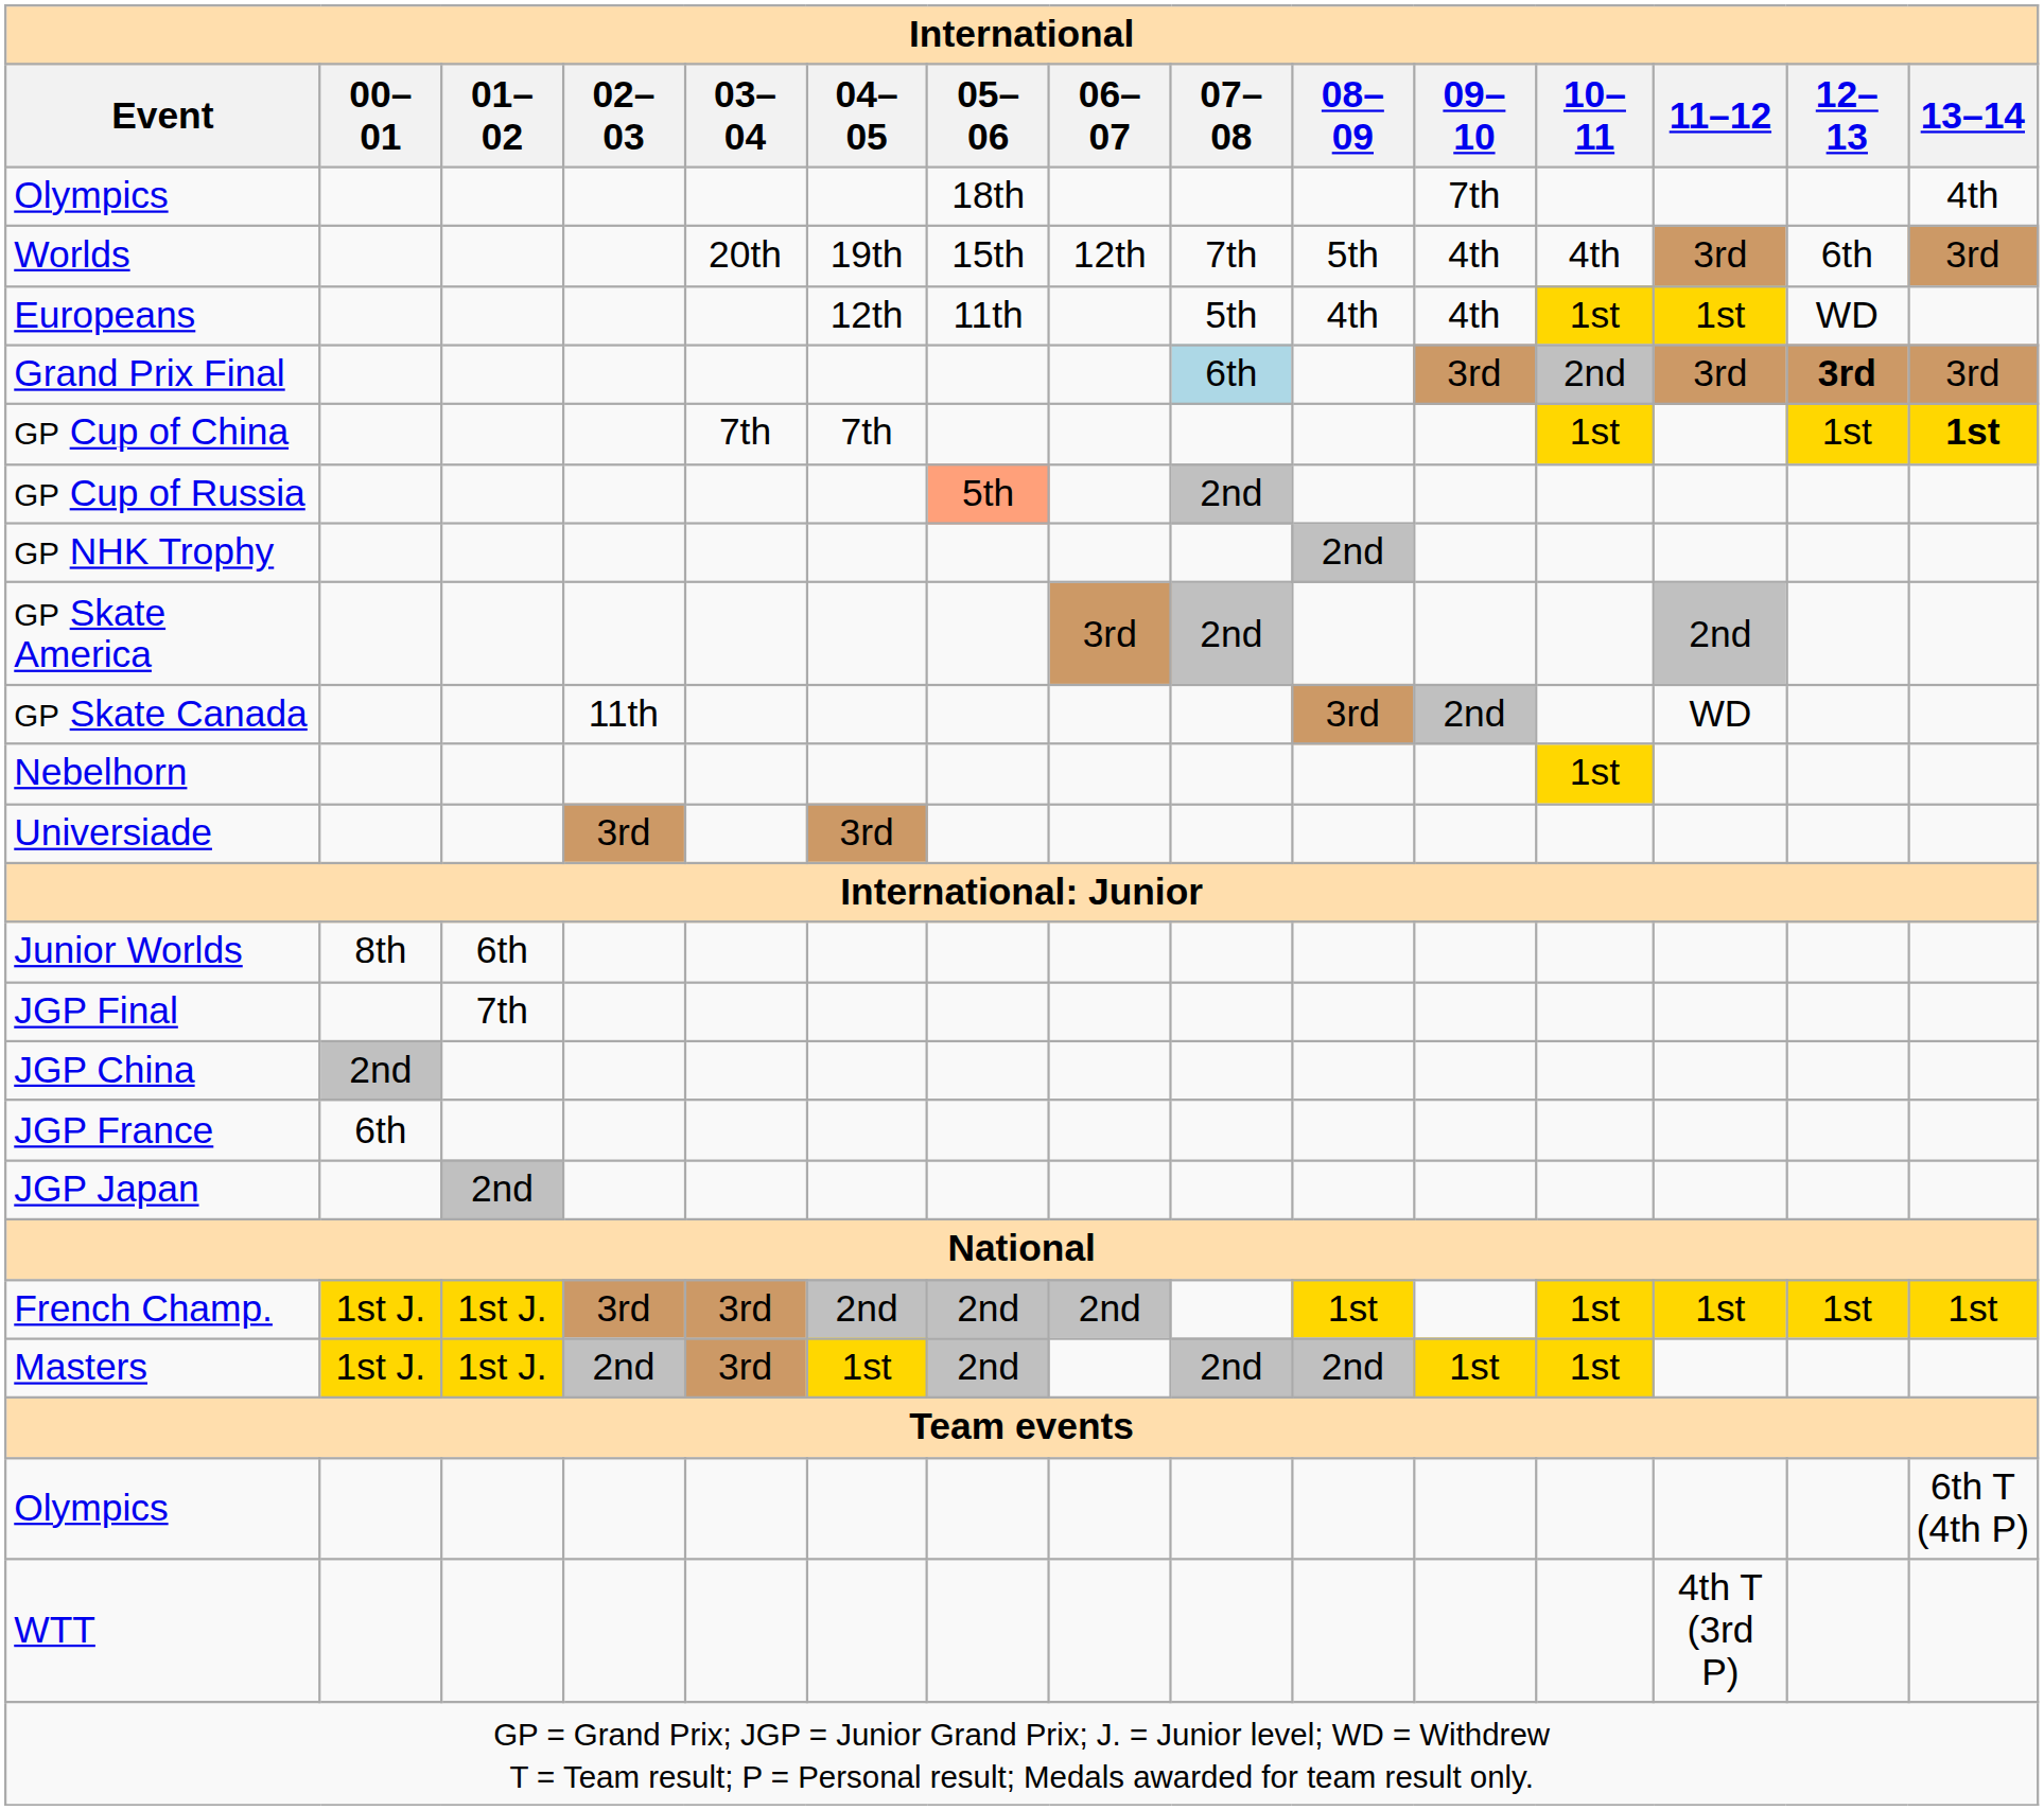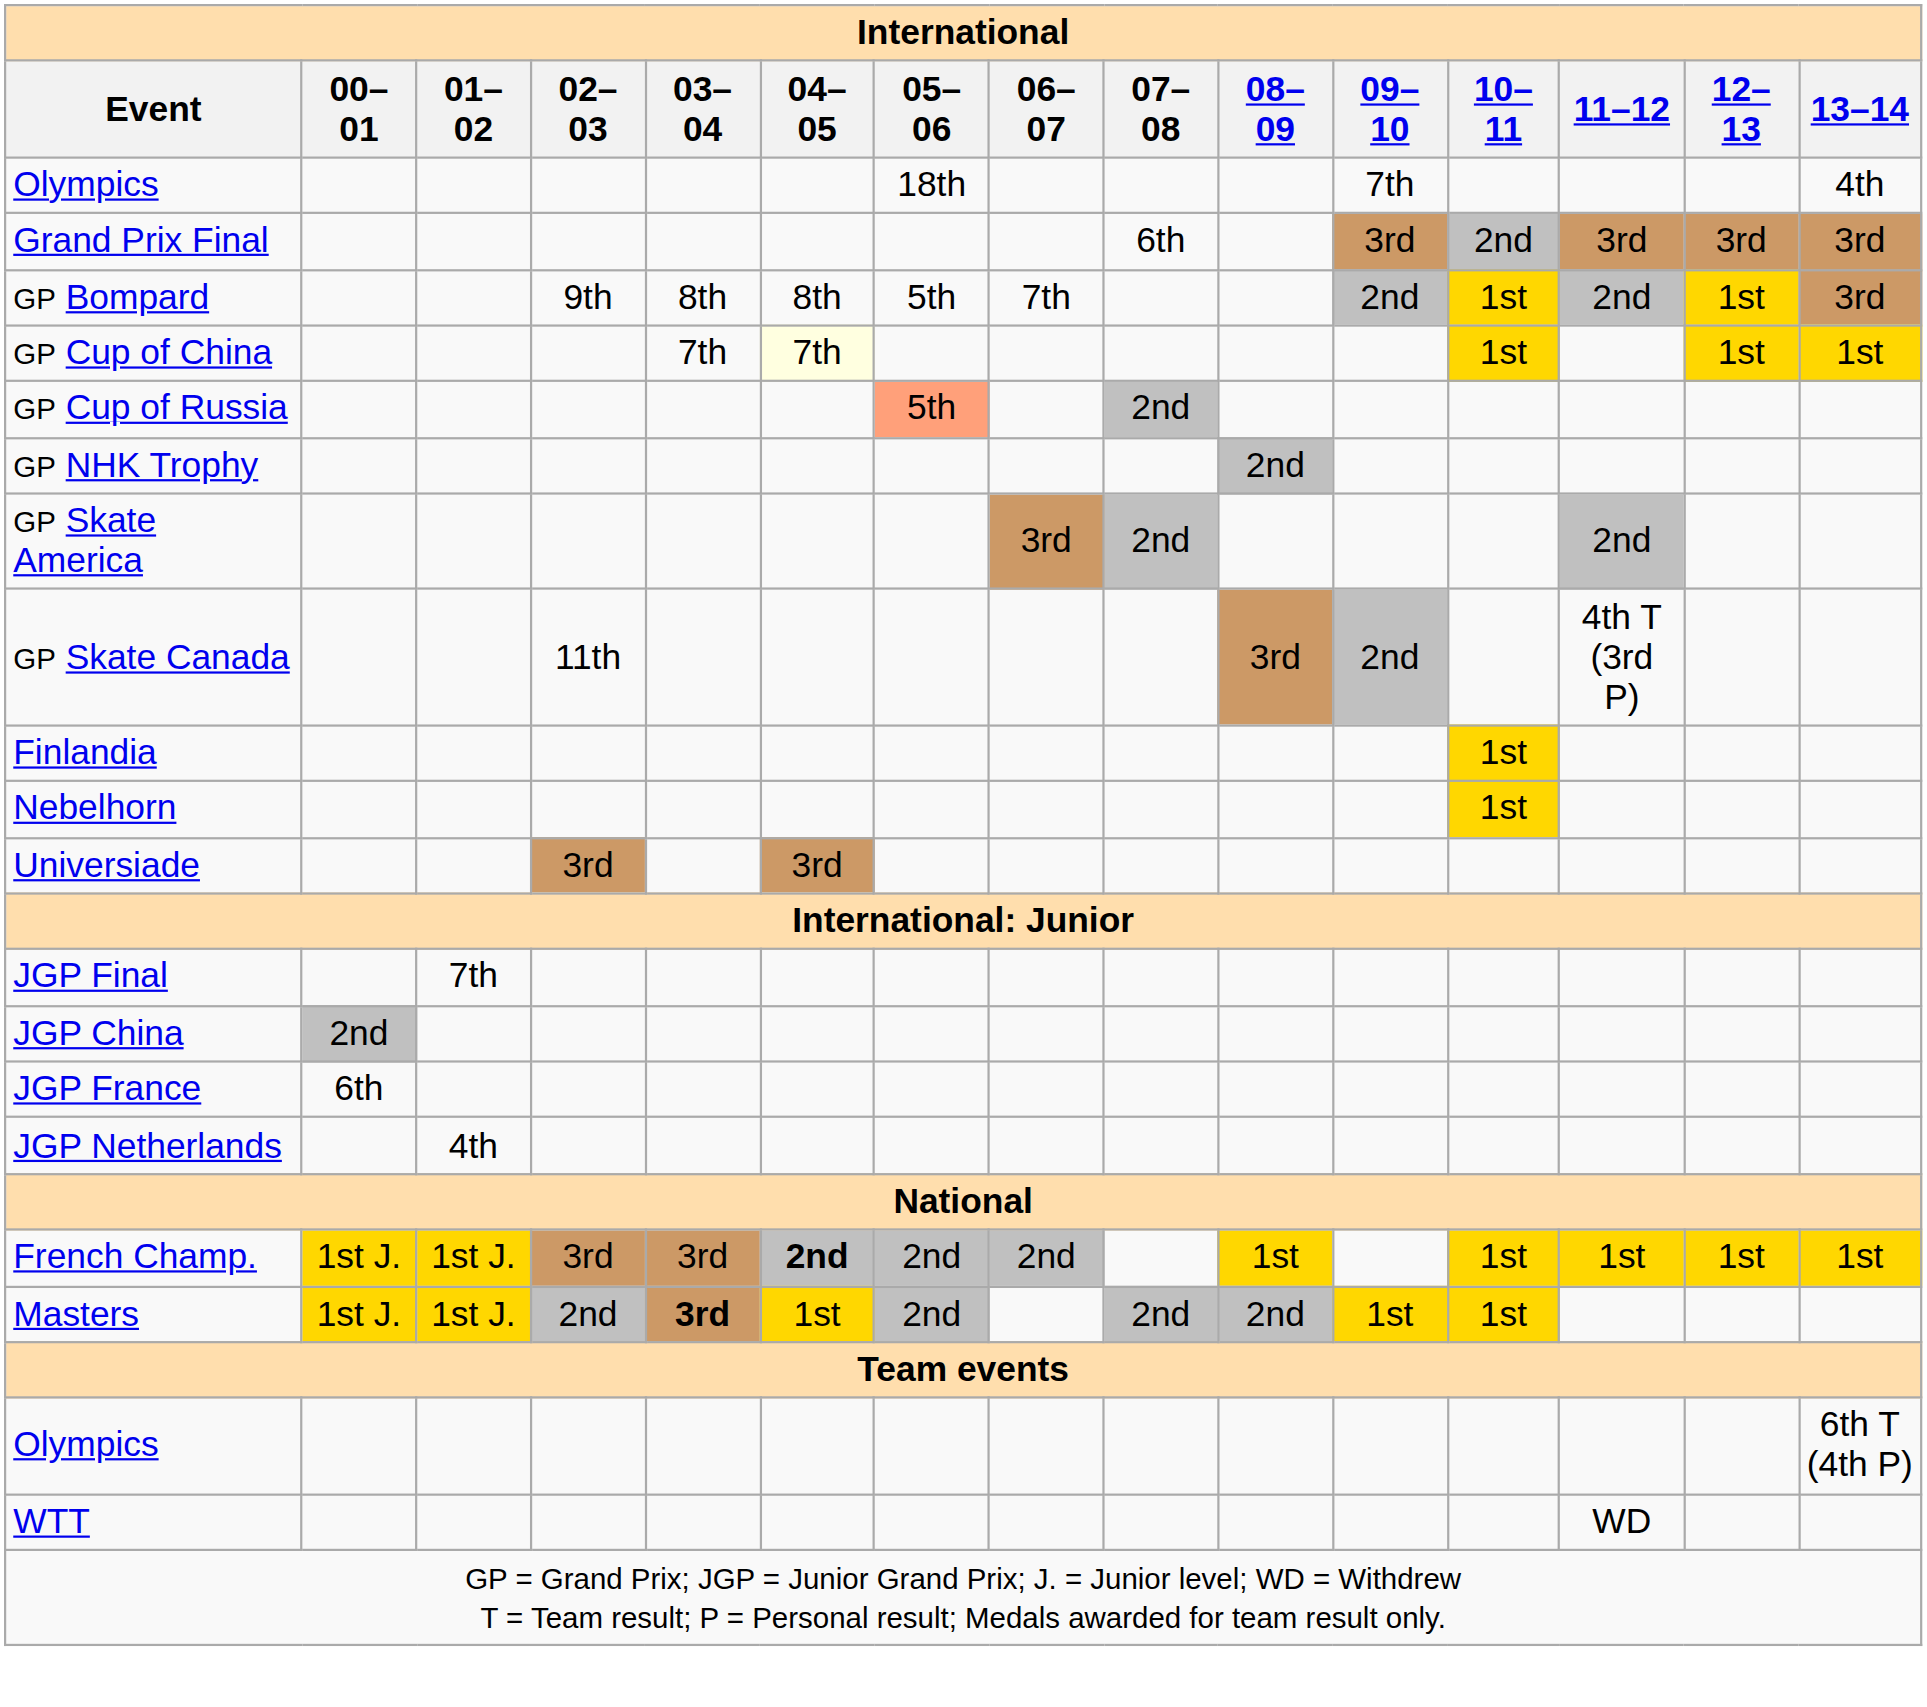 <table class="wikitable" style="text-align:center">
 <tr>
 <th style="background-color: #ffdead; " colspan=15 align=center><strong>International</strong></th>
 </tr>
 <tr>
 <th>Event</th>
 <th>00–01</th>
 <th>01–02</th>
 <th>02–03</th>
 <th>03–04</th>
 <th>04–05</th>
 <th>05–06</th>
 <th>06–07</th>
 <th>07–08</th>
 <th><a href='#'>08–09</a></th>
 <th><a href='#'>09–10</a></th>
 <th><a href='#'>10–11</a></th>
 <th><a href='#'>11–12</a></th>
 <th><a href='#'>12–13</a></th>
 <th><a href='#'>13–14</a></th>
 </tr>
 <tr>
 <td align=left><a href='#'>Olympics</a></td>
 <td></td>
 <td></td>
 <td></td>
 <td></td>
 <td></td>
 <td>18th</td>
 <td></td>
 <td></td>
 <td></td>
 <td>7th</td>
 <td></td>
 <td></td>
 <td></td>
 <td>4th</td>
 </tr>
 <tr>
-<td align=left><a href='#'>Worlds</a></td>
-<td></td>
-<td></td>
-<td></td>
-<td>20th</td>
-<td>19th</td>
-<td>15th</td>
-<td>12th</td>
-<td>7th</td>
-<td>5th</td>
-<td>4th</td>
-<td>4th</td>
-<td bgcolor=cc9966>3rd</td>
-<td>6th</td>
-<td bgcolor=cc9966>3rd</td>
-</tr>
-<tr>
-<td align=left><a href='#'>Europeans</a></td>
-<td></td>
-<td></td>
-<td></td>
-<td></td>
-<td>12th</td>
-<td>11th</td>
-<td></td>
-<td>5th</td>
-<td>4th</td>
-<td>4th</td>
-<td bgcolor=gold>1st</td>
-<td bgcolor=gold>1st</td>
-<td>WD</td>
-<td></td>
-</tr>
-<tr>
 <td align=left><a href='#'>Grand Prix Final</a></td>
 <td></td>
 <td></td>
 <td></td>
 <td></td>
 <td></td>
 <td></td>
 <td></td>
-<td style="background: lightblue;">6th</td>
+<td>6th</td>
 <td></td>
 <td bgcolor=cc9966>3rd</td>
 <td bgcolor=silver>2nd</td>
 <td bgcolor=cc9966>3rd</td>
-<td bgcolor=cc9966><strong>3rd</strong></td>
+<td bgcolor=cc9966>3rd</td>
+<td bgcolor=cc9966>3rd</td>
+</tr>
+<tr>
+<td align=left><small>GP</small> <a href='#'>Bompard</a></td>
+<td></td>
+<td></td>
+<td>9th</td>
+<td>8th</td>
+<td>8th</td>
+<td>5th</td>
+<td>7th</td>
+<td></td>
+<td></td>
+<td bgcolor=silver>2nd</td>
+<td bgcolor=gold>1st</td>
+<td bgcolor=silver>2nd</td>
+<td bgcolor=gold>1st</td>
 <td bgcolor=cc9966>3rd</td>
 </tr>
 <tr>
 <td align=left><small>GP</small> <a href='#'>Cup of China</a></td>
 <td></td>
 <td></td>
 <td></td>
 <td>7th</td>
-<td>7th</td>
+<td style="background: lightyellow;">7th</td>
 <td></td>
 <td></td>
 <td></td>
 <td></td>
 <td></td>
 <td bgcolor=gold>1st</td>
 <td></td>
 <td bgcolor=gold>1st</td>
-<td bgcolor=gold><strong>1st</strong></td>
+<td bgcolor=gold>1st</td>
 </tr>
 <tr>
 <td align=left><small>GP</small> <a href='#'>Cup of Russia</a></td>
 <td></td>
 <td></td>
 <td></td>
 <td></td>
 <td></td>
 <td style="background: lightsalmon;">5th</td>
 <td></td>
 <td bgcolor=silver>2nd</td>
 <td></td>
 <td></td>
 <td></td>
 <td></td>
 <td></td>
 <td></td>
 </tr>
 <tr>
 <td align=left><small>GP</small> <a href='#'>NHK Trophy</a></td>
 <td></td>
 <td></td>
 <td></td>
 <td></td>
 <td></td>
 <td></td>
 <td></td>
 <td></td>
 <td bgcolor=silver>2nd</td>
 <td></td>
 <td></td>
 <td></td>
 <td></td>
 <td></td>
 </tr>
 <tr>
 <td align=left><small>GP</small> <a href='#'>Skate America</a></td>
 <td></td>
 <td></td>
 <td></td>
 <td></td>
 <td></td>
 <td></td>
 <td bgcolor=cc9966>3rd</td>
 <td bgcolor=silver>2nd</td>
 <td></td>
 <td></td>
 <td></td>
 <td bgcolor=silver>2nd</td>
 <td></td>
 <td></td>
 </tr>
 <tr>
 <td align=left><small>GP</small> <a href='#'>Skate Canada</a></td>
 <td></td>
 <td></td>
 <td>11th</td>
 <td></td>
 <td></td>
 <td></td>
 <td></td>
 <td></td>
 <td bgcolor=cc9966>3rd</td>
 <td bgcolor=silver>2nd</td>
 <td></td>
-<td>WD</td>
+<td>4th T <br>(3rd P)</td>
+<td></td>
+<td></td>
+</tr>
+<tr>
+<td align=left><a href='#'>Finlandia</a></td>
+<td></td>
+<td></td>
+<td></td>
+<td></td>
+<td></td>
+<td></td>
+<td></td>
+<td></td>
+<td></td>
+<td></td>
+<td bgcolor=gold>1st</td>
+<td></td>
 <td></td>
 <td></td>
 </tr>
 <tr>
 <td align=left><a href='#'>Nebelhorn</a></td>
 <td></td>
 <td></td>
 <td></td>
 <td></td>
 <td></td>
 <td></td>
 <td></td>
 <td></td>
 <td></td>
 <td></td>
 <td bgcolor=gold>1st</td>
 <td></td>
 <td></td>
 <td></td>
 </tr>
 <tr>
 <td align=left><a href='#'>Universiade</a></td>
 <td></td>
 <td></td>
 <td bgcolor=cc9966>3rd</td>
 <td></td>
 <td bgcolor=cc9966>3rd</td>
 <td></td>
 <td></td>
 <td></td>
 <td></td>
 <td></td>
 <td></td>
 <td></td>
 <td></td>
 <td></td>
 </tr>
 <tr>
 <th style="background-color: #ffdead; " colspan=15 align=center><strong>International: Junior</strong></th>
-</tr>
-<tr>
-<td align=left><a href='#'>Junior Worlds</a></td>
-<td>8th</td>
-<td>6th</td>
-<td></td>
-<td></td>
-<td></td>
-<td></td>
-<td></td>
-<td></td>
-<td></td>
-<td></td>
-<td></td>
-<td></td>
-<td></td>
-<td></td>
 </tr>
 <tr>
 <td align=left><a href='#'>JGP Final</a></td>
 <td></td>
 <td>7th</td>
 <td></td>
 <td></td>
 <td></td>
 <td></td>
 <td></td>
 <td></td>
 <td></td>
 <td></td>
 <td></td>
 <td></td>
 <td></td>
 <td></td>
 </tr>
 <tr>
 <td align=left><a href='#'>JGP China</a></td>
 <td bgcolor=silver>2nd</td>
 <td></td>
 <td></td>
 <td></td>
 <td></td>
 <td></td>
 <td></td>
 <td></td>
 <td></td>
 <td></td>
 <td></td>
 <td></td>
 <td></td>
 <td></td>
 </tr>
 <tr>
 <td align=left><a href='#'>JGP France</a></td>
 <td>6th</td>
 <td></td>
 <td></td>
 <td></td>
 <td></td>
 <td></td>
 <td></td>
 <td></td>
 <td></td>
 <td></td>
 <td></td>
 <td></td>
 <td></td>
 <td></td>
 </tr>
 <tr>
-<td align=left><a href='#'>JGP Japan</a></td>
+<td align=left><a href='#'>JGP Netherlands</a></td>
 <td></td>
-<td bgcolor=silver>2nd</td>
+<td>4th</td>
 <td></td>
 <td></td>
 <td></td>
 <td></td>
 <td></td>
 <td></td>
 <td></td>
 <td></td>
 <td></td>
 <td></td>
 <td></td>
 <td></td>
 </tr>
 <tr>
 <th style="background-color: #ffdead; " colspan=15 align=center><strong>National</strong></th>
 </tr>
 <tr>
 <td align=left><a href='#'>French Champ.</a></td>
 <td bgcolor=gold>1st J.</td>
 <td bgcolor=gold>1st J.</td>
 <td bgcolor=cc9966>3rd</td>
 <td bgcolor=cc9966>3rd</td>
-<td bgcolor=silver>2nd</td>
+<td bgcolor=silver><strong>2nd</strong></td>
 <td bgcolor=silver>2nd</td>
 <td bgcolor=silver>2nd</td>
 <td></td>
 <td bgcolor=gold>1st</td>
 <td></td>
 <td bgcolor=gold>1st</td>
 <td bgcolor=gold>1st</td>
 <td bgcolor=gold>1st</td>
 <td bgcolor=gold>1st</td>
 </tr>
 <tr>
 <td align=left><a href='#'>Masters</a></td>
 <td bgcolor=gold>1st J.</td>
 <td bgcolor=gold>1st J.</td>
 <td bgcolor=silver>2nd</td>
-<td bgcolor=cc9966>3rd</td>
+<td bgcolor=cc9966><strong>3rd</strong></td>
 <td bgcolor=gold>1st</td>
 <td bgcolor=silver>2nd</td>
 <td></td>
 <td bgcolor=silver>2nd</td>
 <td bgcolor=silver>2nd</td>
 <td bgcolor=gold>1st</td>
 <td bgcolor=gold>1st</td>
 <td></td>
 <td></td>
 <td></td>
 </tr>
 <tr>
 <th style="background-color: #ffdead; " colspan=15 align=center><strong>Team events</strong></th>
 </tr>
 <tr>
 <td align=left><a href='#'>Olympics</a></td>
 <td></td>
 <td></td>
 <td></td>
 <td></td>
 <td></td>
 <td></td>
 <td></td>
 <td></td>
 <td></td>
 <td></td>
 <td></td>
 <td></td>
 <td></td>
 <td>6th T <br>(4th P)</td>
 </tr>
 <tr>
 <td align=left><a href='#'>WTT</a></td>
 <td></td>
 <td></td>
 <td></td>
 <td></td>
 <td></td>
 <td></td>
 <td></td>
 <td></td>
 <td></td>
 <td></td>
 <td></td>
-<td>4th T <br>(3rd P)</td>
+<td>WD</td>
 <td></td>
 <td></td>
 </tr>
 <tr>
 <td colspan=15 align=center><small> GP = Grand Prix; JGP = Junior Grand Prix; J. = Junior level; WD = Withdrew <br> T = Team result; P = Personal result; Medals awarded for team result only. </small></td>
 </tr>
 </table>
